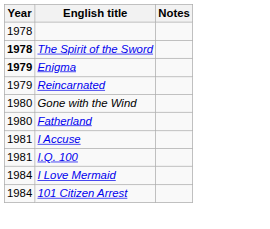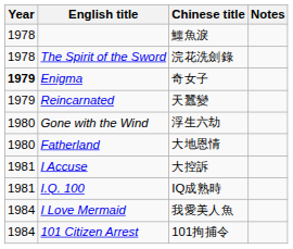 <table class="wikitable">
 <tr>
 <th>Year</th>
 <th>English title</th>
+<th>Chinese title</th>
 <th>Notes</th>
 </tr>
 <tr>
 <td>1978</td>
 <td></td>
+<td>鱷魚淚</td>
 <td></td>
 </tr>
 <tr>
-<td><strong>1978</strong></td>
+<td>1978</td>
 <td><em><a href='#'>The Spirit of the Sword</a></em></td>
+<td>浣花洗劍錄</td>
 <td></td>
 </tr>
 <tr>
 <td><strong>1979</strong></td>
 <td><em><a href='#'>Enigma</a></em></td>
+<td>奇女子</td>
 <td></td>
 </tr>
 <tr>
 <td>1979</td>
 <td><em><a href='#'>Reincarnated</a></em></td>
+<td>天蠶變</td>
 <td></td>
 </tr>
 <tr>
 <td>1980</td>
 <td><em>Gone with the Wind</em></td>
+<td>浮生六劫</td>
 <td></td>
 </tr>
 <tr>
 <td>1980</td>
 <td><em><a href='#'>Fatherland</a></em></td>
+<td>大地恩情</td>
 <td></td>
 </tr>
 <tr>
 <td>1981</td>
 <td><em><a href='#'>I Accuse</a></em></td>
+<td>大控訴</td>
 <td></td>
 </tr>
 <tr>
 <td>1981</td>
 <td><em><a href='#'>I.Q. 100</a></em></td>
+<td>IQ成熟時</td>
 <td></td>
 </tr>
 <tr>
 <td>1984</td>
 <td><em><a href='#'>I Love Mermaid</a></em></td>
+<td>我愛美人魚</td>
 <td></td>
 </tr>
 <tr>
 <td>1984</td>
 <td><em><a href='#'>101 Citizen Arrest</a></em></td>
+<td>101拘捕令</td>
 <td></td>
 </tr>
 </table>
